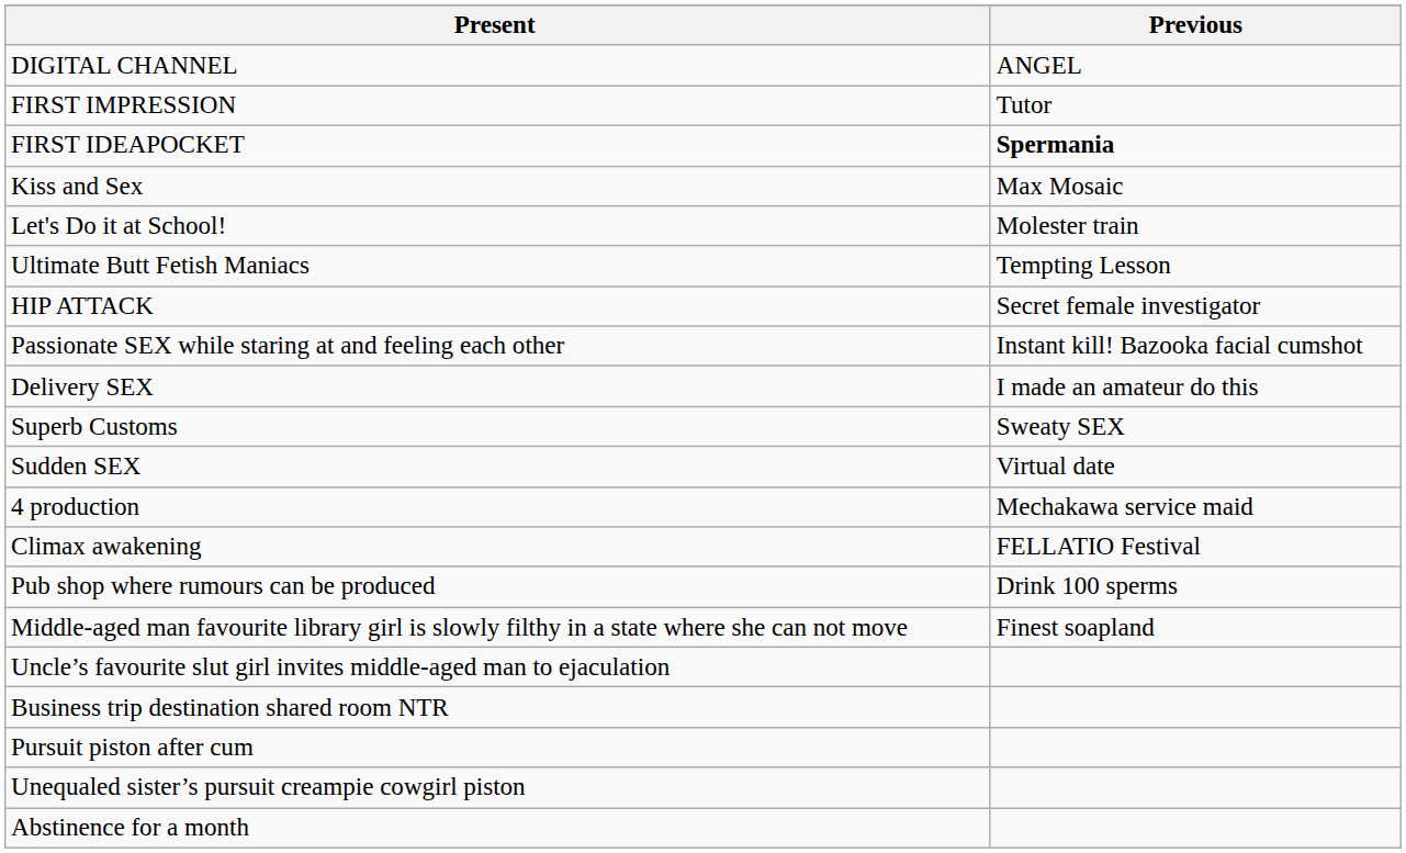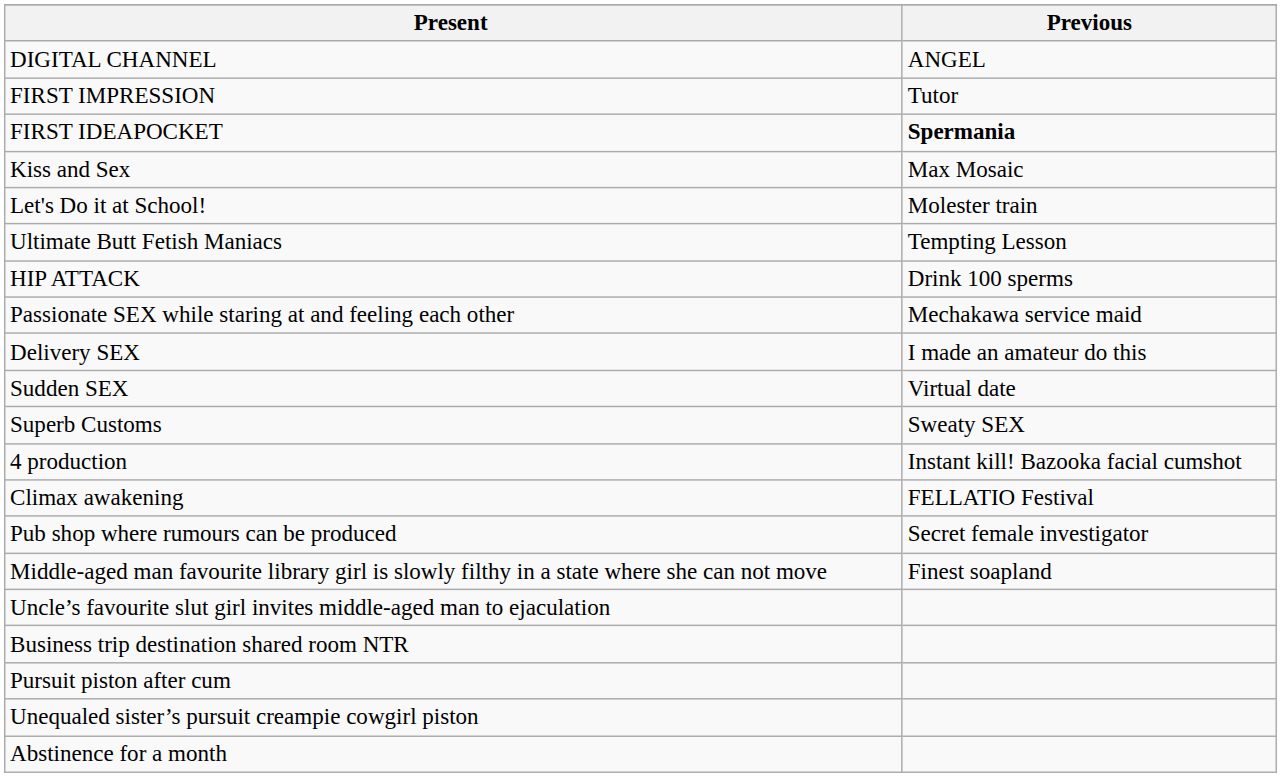 <table class="wikitable" width="100%">
 <tr style="background:c0c0c0; color:black" align="center">
 </tr>
 <tr>
 <th>Present </th>
 <th>Previous</th>
 </tr>
 <tr>
 <td>DIGITAL CHANNEL</td>
 <td>ANGEL</td>
 </tr>
 <tr>
 <td>FIRST IMPRESSION</td>
 <td>Tutor</td>
 </tr>
 <tr>
 <td>FIRST IDEAPOCKET</td>
 <td><strong>Spermania</strong></td>
 </tr>
 <tr>
 <td>Kiss and Sex</td>
 <td>Max Mosaic</td>
 </tr>
 <tr>
 <td>Let's Do it at School!</td>
 <td>Molester train</td>
 </tr>
 <tr>
 <td>Ultimate Butt Fetish Maniacs</td>
 <td>Tempting Lesson</td>
 </tr>
 <tr>
 <td>HIP ATTACK</td>
-<td>Secret female investigator</td>
+<td>Drink 100 sperms</td>
 </tr>
 <tr>
 <td>Passionate SEX while staring at and feeling each other</td>
-<td>Instant kill! Bazooka facial cumshot</td>
+<td>Mechakawa service maid</td>
 </tr>
 <tr>
 <td>Delivery SEX</td>
 <td>I made an amateur do this</td>
 </tr>
 <tr>
+<td>Sudden SEX</td>
+<td>Virtual date</td>
+</tr>
+<tr>
 <td>Superb Customs</td>
 <td>Sweaty SEX</td>
 </tr>
 <tr>
-<td>Sudden SEX</td>
-<td>Virtual date</td>
-</tr>
-<tr>
 <td>4 production</td>
-<td>Mechakawa service maid</td>
+<td>Instant kill! Bazooka facial cumshot</td>
 </tr>
 <tr>
 <td>Climax awakening</td>
 <td>FELLATIO Festival</td>
 </tr>
 <tr>
 <td>Pub shop where rumours can be produced</td>
-<td>Drink 100 sperms</td>
+<td>Secret female investigator</td>
 </tr>
 <tr>
 <td>Middle-aged man favourite library girl is slowly filthy in a state where she can not move</td>
 <td>Finest soapland</td>
 </tr>
 <tr>
 <td>Uncle’s favourite slut girl invites middle-aged man to ejaculation</td>
 <td></td>
 </tr>
 <tr>
 <td>Business trip destination shared room NTR</td>
 <td></td>
 </tr>
 <tr>
 <td>Pursuit piston after cum</td>
 <td></td>
 </tr>
 <tr>
 <td>Unequaled sister’s pursuit creampie cowgirl piston</td>
 <td></td>
 </tr>
 <tr>
 <td>Abstinence for a month</td>
 <td></td>
 </tr>
 </table>
